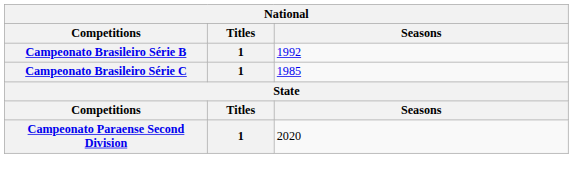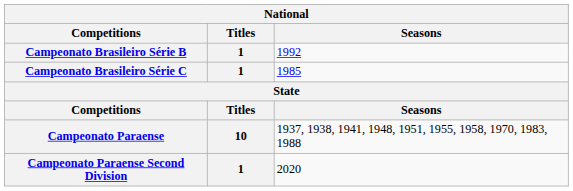 <table class="wikitable">
 <tr>
 <th colspan="3">National</th>
 </tr>
 <tr>
 <th style="width:260px">Competitions</th>
 <th style="width:80px">Titles</th>
 <th style="width:380px">Seasons</th>
 </tr>
 <tr>
 <th style="text-align:center"><a href='#'>Campeonato Brasileiro Série B</a></th>
 <th style="text-align:center"><strong>1</strong></th>
 <td align="left"><a href='#'>1992</a></td>
 </tr>
 <tr>
 <th style="text-align:center"><a href='#'>Campeonato Brasileiro Série C</a></th>
 <th style="text-align:center"><strong>1</strong></th>
 <td align="left"><a href='#'>1985</a></td>
 </tr>
 <tr>
 <th colspan="3">State</th>
 </tr>
 <tr>
 <th style="width:260px">Competitions</th>
 <th style="width:80px">Titles</th>
 <th style="width:380px">Seasons</th>
 </tr>
 <tr>
+<th style="text-align:center"><a href='#'>Campeonato Paraense</a></th>
+<th style="text-align:center"><strong>10</strong></th>
+<td align="left">1937, 1938, 1941, 1948, 1951, 1955, 1958, 1970, 1983, 1988</td>
+</tr>
+<tr>
 <th style="text-align:center"><a href='#'>Campeonato Paraense Second Division</a></th>
 <th style="text-align:center"><strong>1</strong></th>
 <td align="left">2020</td>
 </tr>
 </table>
